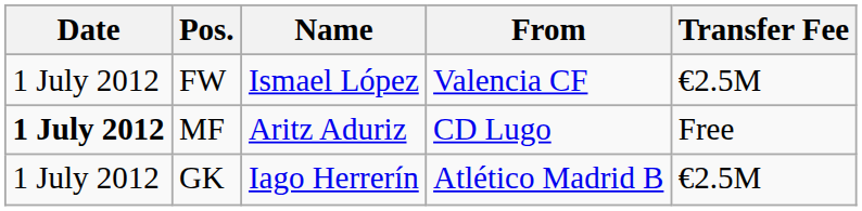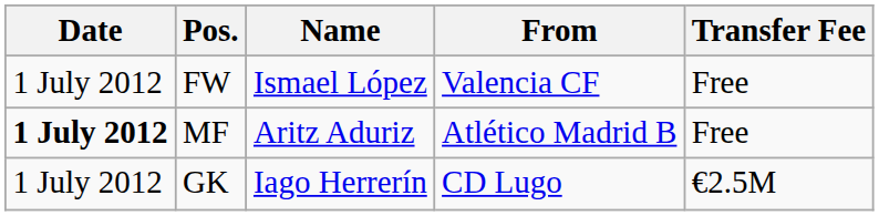 <table class="wikitable">
 <tr>
 <th>Date</th>
 <th>Pos.</th>
 <th>Name</th>
 <th>From</th>
 <th>Transfer Fee</th>
 </tr>
 <tr>
 <td>1 July 2012</td>
 <td>FW</td>
 <td> <a href='#'>Ismael López</a></td>
 <td> <a href='#'>Valencia CF</a></td>
-<td>€2.5M</td>
+<td>Free</td>
 </tr>
 <tr>
 <td><strong>1 July 2012</strong></td>
 <td>MF</td>
 <td> <a href='#'>Aritz Aduriz</a></td>
-<td> <a href='#'>CD Lugo</a></td>
+<td> <a href='#'>Atlético Madrid B</a></td>
 <td>Free</td>
 </tr>
 <tr>
 <td>1 July 2012</td>
 <td>GK</td>
 <td> <a href='#'>Iago Herrerín</a></td>
-<td> <a href='#'>Atlético Madrid B</a></td>
+<td> <a href='#'>CD Lugo</a></td>
 <td>€2.5M</td>
 </tr>
 </table>
